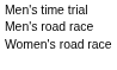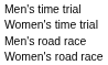 <table>
 <tr>
 <td>Men's time trial</td>
+<td></td>
+<td></td>
+<td></td>
+</tr>
+<tr>
+<td>Women's time trial</td>
 <td></td>
 <td></td>
 <td></td>
 </tr>
 <tr>
 <td>Men's road race</td>
 <td></td>
 <td></td>
 <td></td>
 </tr>
 <tr>
 <td>Women's road race</td>
 <td></td>
 <td></td>
 <td></td>
 </tr>
 </table>
